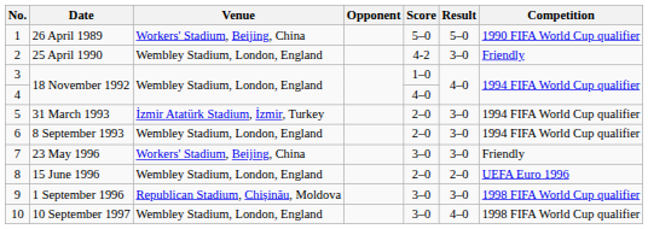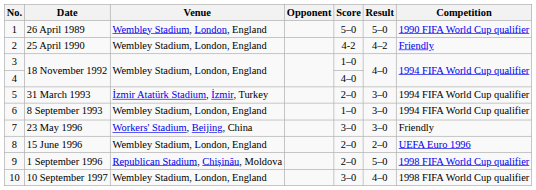 <table class="wikitable sortable">
 <tr>
 <th scope="col">No.</th>
 <th scope="col">Date</th>
 <th scope="col">Venue</th>
 <th scope="col">Opponent</th>
 <th scope="col">Score</th>
 <th scope="col">Result</th>
 <th scope="col">Competition</th>
 </tr>
 <tr>
 <td align="center">1</td>
 <td>26 April 1989</td>
-<td><a href='#'>Workers' Stadium</a>, <a href='#'>Beijing</a>, China</td>
+<td><a href='#'>Wembley Stadium</a>, <a href='#'>London</a>, England</td>
 <td></td>
 <td align="center">5–0</td>
 <td align="center">5–0</td>
 <td><a href='#'>1990 FIFA World Cup qualifier</a></td>
 </tr>
 <tr>
 <td align="center">2</td>
 <td>25 April 1990</td>
 <td>Wembley Stadium, London, England</td>
 <td></td>
 <td align="center">4-2</td>
-<td align="center">3–0</td>
+<td align="center">4–2</td>
 <td><a href='#'>Friendly</a></td>
 </tr>
 <tr>
 <td align="center">3</td>
 <td rowspan="2">18 November 1992</td>
 <td rowspan="2">Wembley Stadium, London, England</td>
 <td rowspan="2"></td>
 <td align="center">1–0</td>
 <td rowspan="2" style="text-align:center">4–0</td>
 <td rowspan="2"><a href='#'>1994 FIFA World Cup qualifier</a></td>
 </tr>
 <tr>
 <td align="center">4</td>
 <td align="center">4–0</td>
 </tr>
 <tr>
 <td align="center">5</td>
 <td>31 March 1993</td>
 <td><a href='#'>İzmir Atatürk Stadium</a>, <a href='#'>İzmir</a>, Turkey</td>
 <td></td>
 <td align="center">2–0</td>
 <td align="center">3–0</td>
 <td>1994 FIFA World Cup qualifier</td>
 </tr>
 <tr>
 <td align="center">6</td>
 <td>8 September 1993</td>
 <td>Wembley Stadium, London, England</td>
 <td></td>
-<td align="center">2–0</td>
+<td align="center">1–0</td>
 <td align="center">3–0</td>
 <td>1994 FIFA World Cup qualifier</td>
 </tr>
 <tr>
 <td align="center">7</td>
 <td>23 May 1996</td>
 <td><a href='#'>Workers' Stadium</a>, <a href='#'>Beijing</a>, China</td>
 <td></td>
 <td align="center">3–0</td>
 <td align="center">3–0</td>
 <td>Friendly</td>
 </tr>
 <tr>
 <td align="center">8</td>
 <td>15 June 1996</td>
 <td>Wembley Stadium, London, England</td>
 <td></td>
 <td align="center">2–0</td>
 <td align="center">2–0</td>
 <td><a href='#'>UEFA Euro 1996</a></td>
 </tr>
 <tr>
 <td align="center">9</td>
 <td>1 September 1996</td>
 <td><a href='#'>Republican Stadium</a>, <a href='#'>Chișinău</a>, Moldova</td>
 <td></td>
-<td align="center">3–0</td>
-<td align="center">3–0</td>
+<td align="center">2–0</td>
+<td align="center">5–0</td>
 <td><a href='#'>1998 FIFA World Cup qualifier</a></td>
 </tr>
 <tr>
 <td align="center">10</td>
 <td>10 September 1997</td>
 <td>Wembley Stadium, London, England</td>
 <td></td>
 <td align="center">3–0</td>
 <td align="center">4–0</td>
 <td>1998 FIFA World Cup qualifier</td>
 </tr>
 </table>
